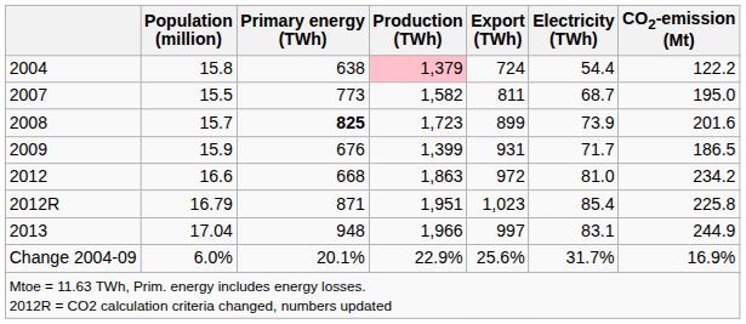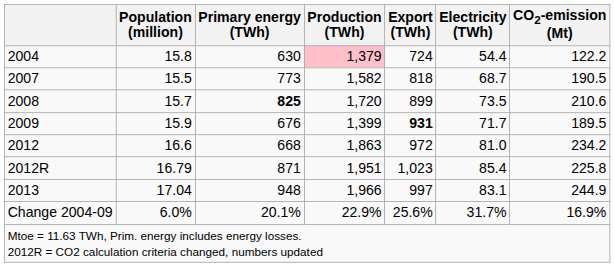 <table class="wikitable" style="text-align:right;">
 <tr>
 <th></th>
 <th>Population<br>(million)</th>
 <th>Primary energy<br>(TWh)</th>
 <th>Production<br>(TWh)</th>
 <th>Export<br>(TWh)</th>
 <th>Electricity<br>(TWh)</th>
 <th>CO<sub>2</sub>-emission<br>(Mt)</th>
 </tr>
 <tr>
 <td align="left">2004</td>
 <td>15.8</td>
-<td>638</td>
+<td>630</td>
 <td style="background: pink;">1,379</td>
 <td>724</td>
 <td>54.4</td>
 <td>122.2</td>
 </tr>
 <tr>
 <td align="left">2007</td>
 <td>15.5</td>
 <td>773</td>
 <td>1,582</td>
-<td>811</td>
+<td>818</td>
 <td>68.7</td>
-<td>195.0</td>
+<td>190.5</td>
 </tr>
 <tr>
 <td align="left">2008</td>
 <td>15.7</td>
 <td><strong>825</strong></td>
-<td>1,723</td>
+<td>1,720</td>
 <td>899</td>
-<td>73.9</td>
-<td>201.6</td>
+<td>73.5</td>
+<td>210.6</td>
 </tr>
 <tr>
 <td align="left">2009</td>
 <td>15.9</td>
 <td>676</td>
 <td>1,399</td>
-<td>931</td>
+<td><strong>931</strong></td>
 <td>71.7</td>
-<td>186.5</td>
+<td>189.5</td>
 </tr>
 <tr>
 <td align="left">2012</td>
 <td>16.6</td>
 <td>668</td>
 <td>1,863</td>
 <td>972</td>
 <td>81.0</td>
 <td>234.2</td>
 </tr>
 <tr>
 <td align="left">2012R</td>
 <td>16.79</td>
 <td>871</td>
 <td>1,951</td>
 <td>1,023</td>
 <td>85.4</td>
 <td>225.8</td>
 </tr>
 <tr>
 <td align="left">2013</td>
 <td>17.04</td>
 <td>948</td>
 <td>1,966</td>
 <td>997</td>
 <td>83.1</td>
 <td>244.9</td>
 </tr>
 <tr>
 <td align="left">Change 2004-09</td>
 <td>6.0%</td>
 <td>20.1%</td>
 <td>22.9%</td>
 <td>25.6%</td>
 <td>31.7%</td>
 <td>16.9%</td>
 </tr>
 <tr>
 <td align="left" colspan=7><small> Mtoe = 11.63 TWh, Prim. energy includes energy losses.</small><br><small>2012R = CO2 calculation criteria changed, numbers updated </small></td>
 </tr>
 </table>
